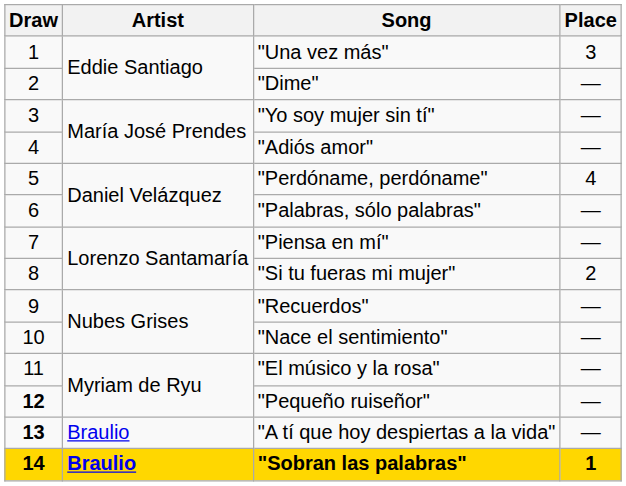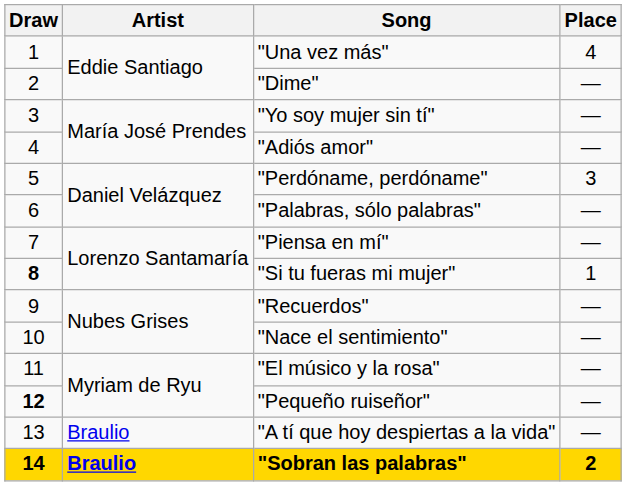 <table class="sortable wikitable" style="margin: 1em auto 1em auto; text-align:center">
 <tr>
 <th>Draw</th>
 <th>Artist</th>
 <th>Song</th>
 <th>Place</th>
 </tr>
 <tr>
 <td>1</td>
 <td rowspan="2" align="left">Eddie Santiago</td>
 <td align="left">"Una vez más"</td>
-<td>3</td>
+<td>4</td>
 </tr>
 <tr>
 <td>2</td>
 <td align="left">"Dime"</td>
 <td>—</td>
 </tr>
 <tr>
 <td>3</td>
 <td rowspan="2" align="left">María José Prendes</td>
 <td align="left">"Yo soy mujer sin tí"</td>
 <td>—</td>
 </tr>
 <tr>
 <td>4</td>
 <td align="left">"Adiós amor"</td>
 <td>—</td>
 </tr>
 <tr>
 <td>5</td>
 <td rowspan="2" align="left">Daniel Velázquez</td>
 <td align="left">"Perdóname, perdóname"</td>
-<td>4</td>
+<td>3</td>
 </tr>
 <tr>
 <td>6</td>
 <td align="left">"Palabras, sólo palabras"</td>
 <td>—</td>
 </tr>
 <tr>
 <td>7</td>
 <td rowspan="2" align="left">Lorenzo Santamaría</td>
 <td align="left">"Piensa en mí"</td>
 <td>—</td>
 </tr>
 <tr>
-<td>8</td>
+<td><strong>8</strong></td>
 <td align="left">"Si tu fueras mi mujer"</td>
-<td>2</td>
+<td>1</td>
 </tr>
 <tr>
 <td>9</td>
 <td rowspan="2" align="left">Nubes Grises</td>
 <td align="left">"Recuerdos"</td>
 <td>—</td>
 </tr>
 <tr>
 <td>10</td>
 <td align="left">"Nace el sentimiento"</td>
 <td>—</td>
 </tr>
 <tr>
 <td>11</td>
 <td rowspan="2" align="left">Myriam de Ryu</td>
 <td align="left">"El músico y la rosa"</td>
 <td>—</td>
 </tr>
 <tr>
 <td><strong>12</strong></td>
 <td align="left">"Pequeño ruiseñor"</td>
 <td>—</td>
 </tr>
 <tr>
-<td><strong>13</strong></td>
+<td>13</td>
 <td align="left"><a href='#'>Braulio</a></td>
 <td align="left">"A tí que hoy despiertas a la vida"</td>
 <td>—</td>
 </tr>
 <tr style="font-weight:bold; background:gold;">
 <td>14</td>
 <td align="left"><a href='#'>Braulio</a></td>
 <td align="left">"Sobran las palabras"</td>
-<td>1</td>
+<td>2</td>
 </tr>
 </table>
